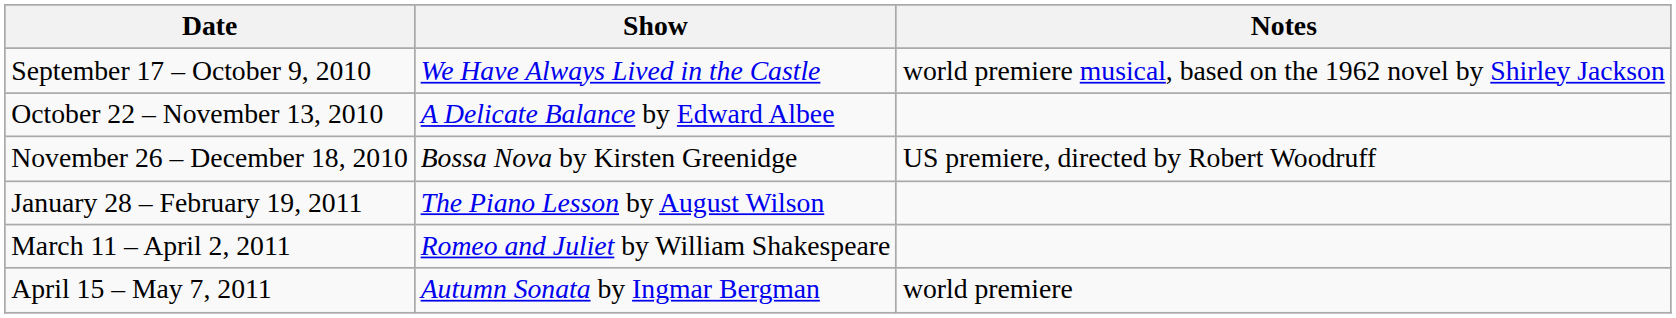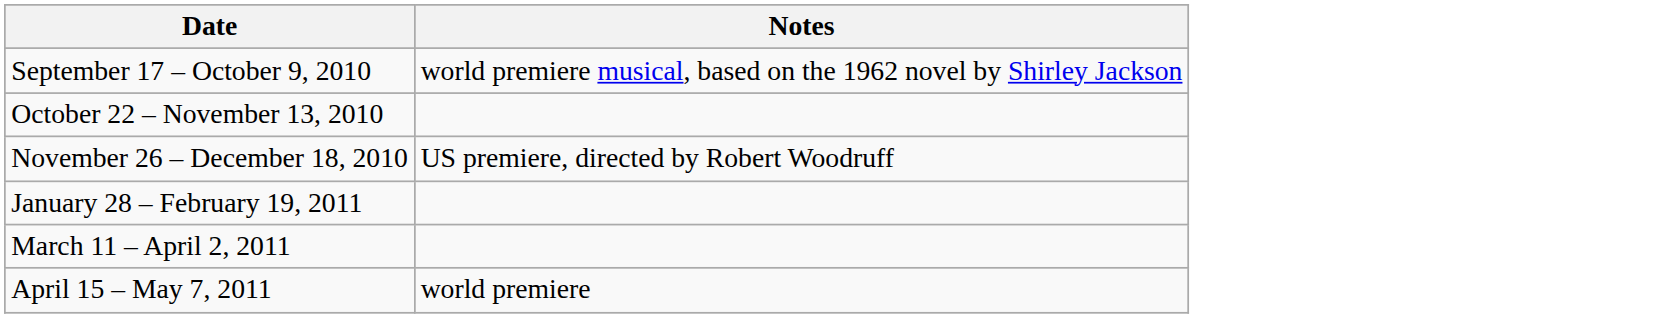 <table class="wikitable">
 <tr>
 <th>Date</th>
-<th>Show</th>
 <th>Notes</th>
 </tr>
 <tr>
 <td>September 17 – October 9, 2010</td>
-<td><em><a href='#'>We Have Always Lived in the Castle</a></em></td>
 <td>world premiere <a href='#'>musical</a>, based on the 1962 novel by <a href='#'>Shirley Jackson</a></td>
 </tr>
 <tr>
 <td>October 22 – November 13, 2010</td>
-<td><em><a href='#'>A Delicate Balance</a></em> by <a href='#'>Edward Albee</a></td>
 <td></td>
 </tr>
 <tr>
 <td>November 26 – December 18, 2010</td>
-<td><em>Bossa Nova</em> by Kirsten Greenidge</td>
 <td>US premiere, directed by Robert Woodruff</td>
 </tr>
 <tr>
 <td>January 28 – February 19, 2011</td>
-<td><em><a href='#'>The Piano Lesson</a></em> by <a href='#'>August Wilson</a></td>
 <td></td>
 </tr>
 <tr>
 <td>March 11 – April 2, 2011</td>
-<td><em><a href='#'>Romeo and Juliet</a></em> by William Shakespeare</td>
 <td></td>
 </tr>
 <tr>
 <td>April 15 – May 7, 2011</td>
-<td><em><a href='#'>Autumn Sonata</a></em> by <a href='#'>Ingmar Bergman</a></td>
 <td>world premiere</td>
 </tr>
 </table>
